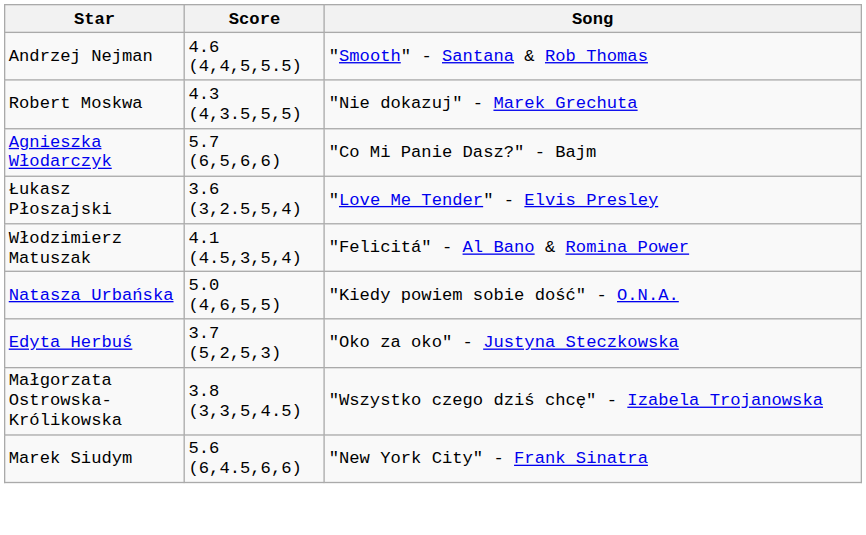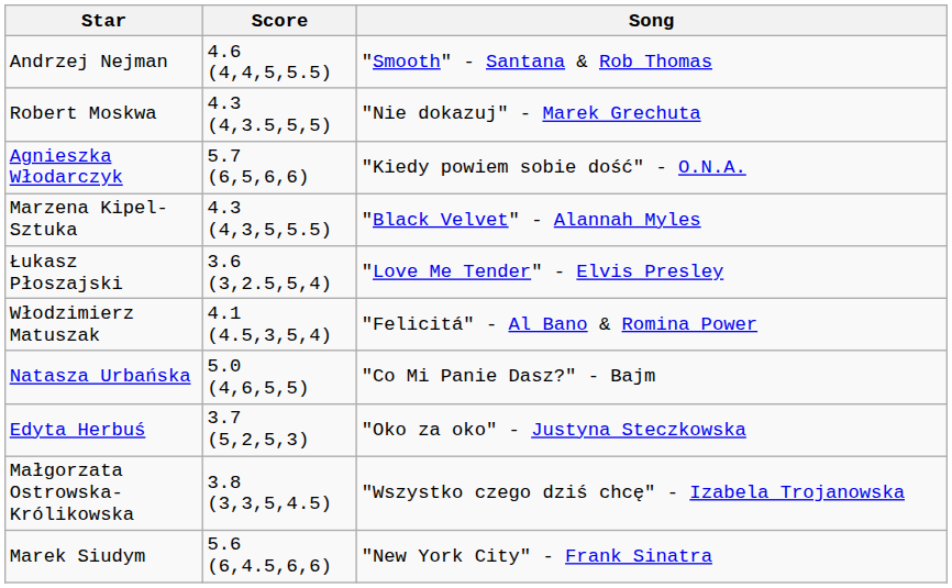 <table class="wikitable">
 <tr>
 <th style="width:130px;">Star</th>
 <th style="width:100px;">Score</th>
 <th style="width:400px;">Song</th>
 </tr>
 <tr>
 <td>Andrzej Nejman</td>
 <td>4.6 (4,4,5,5.5)</td>
 <td>"<a href='#'>Smooth</a>" - <a href='#'>Santana</a> & <a href='#'>Rob Thomas</a></td>
 </tr>
 <tr>
 <td>Robert Moskwa</td>
 <td>4.3 (4,3.5,5,5)</td>
 <td>"Nie dokazuj" - <a href='#'>Marek Grechuta</a></td>
 </tr>
 <tr>
 <td><a href='#'>Agnieszka Włodarczyk</a></td>
 <td>5.7 (6,5,6,6)</td>
-<td>"Co Mi Panie Dasz?" - Bajm</td>
+<td>"Kiedy powiem sobie dość" - <a href='#'>O.N.A.</a></td>
+</tr>
+<tr>
+<td>Marzena Kipel-Sztuka</td>
+<td>4.3 (4,3,5,5.5)</td>
+<td>"<a href='#'>Black Velvet</a>" - <a href='#'>Alannah Myles</a></td>
 </tr>
 <tr>
 <td>Łukasz Płoszajski</td>
 <td>3.6 (3,2.5,5,4)</td>
 <td>"<a href='#'>Love Me Tender</a>" - <a href='#'>Elvis Presley</a></td>
 </tr>
 <tr>
 <td>Włodzimierz Matuszak</td>
 <td>4.1 (4.5,3,5,4)</td>
 <td>"Felicitá" - <a href='#'>Al Bano</a> & <a href='#'>Romina Power</a></td>
 </tr>
 <tr>
 <td><a href='#'>Natasza Urbańska</a></td>
 <td>5.0 (4,6,5,5)</td>
-<td>"Kiedy powiem sobie dość" - <a href='#'>O.N.A.</a></td>
+<td>"Co Mi Panie Dasz?" - Bajm</td>
 </tr>
 <tr>
 <td><a href='#'>Edyta Herbuś</a></td>
 <td>3.7 (5,2,5,3)</td>
 <td>"Oko za oko" - <a href='#'>Justyna Steczkowska</a></td>
 </tr>
 <tr>
 <td>Małgorzata Ostrowska-Królikowska</td>
 <td>3.8 (3,3,5,4.5)</td>
 <td>"Wszystko czego dziś chcę" - <a href='#'>Izabela Trojanowska</a></td>
 </tr>
 <tr>
 <td>Marek Siudym</td>
 <td>5.6 (6,4.5,6,6)</td>
 <td>"New York City" - <a href='#'>Frank Sinatra</a></td>
 </tr>
 </table>
